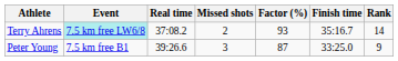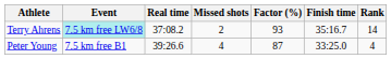 <table class="wikitable" style="font-size:90%">
 <tr>
 <th>Athlete</th>
 <th>Event</th>
 <th>Real time</th>
 <th>Missed shots</th>
 <th>Factor (%)</th>
 <th>Finish time</th>
 <th>Rank</th>
 </tr>
 <tr>
 <td><a href='#'>Terry Ahrens</a></td>
 <td style="background: paleturquoise;"><a href='#'>7.5 km free LW6/8</a></td>
 <td align="center">37:08.2</td>
 <td align="center">2</td>
 <td align="center">93</td>
 <td align="center">35:16.7</td>
 <td align="center">14</td>
 </tr>
 <tr>
 <td><a href='#'>Peter Young</a></td>
 <td><a href='#'>7.5 km free B1</a></td>
 <td align="center">39:26.6</td>
-<td align="center">3</td>
+<td align="center">4</td>
 <td align="center">87</td>
 <td align="center">33:25.0</td>
-<td align="center">9</td>
+<td align="center">4</td>
 </tr>
 </table>
